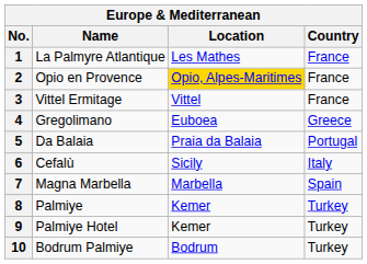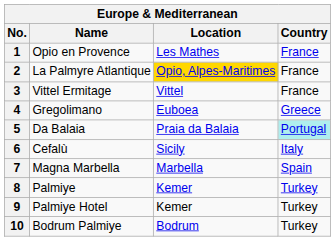 <table class="wikitable sortable">
 <tr>
 <th colspan="5">Europe & Mediterranean</th>
 </tr>
 <tr>
 <th>No.</th>
 <th>Name</th>
 <th>Location</th>
 <th>Country</th>
 </tr>
 <tr>
 <th>1</th>
-<td>La Palmyre Atlantique</td>
+<td>Opio en Provence</td>
 <td><a href='#'>Les Mathes</a></td>
 <td><a href='#'>France</a></td>
 </tr>
 <tr>
 <th>2</th>
-<td>Opio en Provence</td>
+<td>La Palmyre Atlantique</td>
 <td style="background: gold;"><a href='#'>Opio, Alpes-Maritimes</a></td>
 <td>France</td>
 </tr>
 <tr>
 <th>3</th>
 <td>Vittel Ermitage</td>
 <td><a href='#'>Vittel</a></td>
 <td>France</td>
 </tr>
 <tr>
 <th>4</th>
 <td>Gregolimano</td>
 <td><a href='#'>Euboea</a></td>
 <td><a href='#'>Greece</a></td>
 </tr>
 <tr>
 <th>5</th>
 <td>Da Balaia</td>
 <td><a href='#'>Praia da Balaia</a></td>
-<td><a href='#'>Portugal</a></td>
+<td style="background: paleturquoise;"><a href='#'>Portugal</a></td>
 </tr>
 <tr>
 <th>6</th>
 <td>Cefalù</td>
 <td><a href='#'>Sicily</a></td>
 <td><a href='#'>Italy</a></td>
 </tr>
 <tr>
 <th>7</th>
 <td>Magna Marbella</td>
 <td><a href='#'>Marbella</a></td>
 <td><a href='#'>Spain</a></td>
 </tr>
 <tr>
 <th>8</th>
 <td>Palmiye</td>
 <td><a href='#'>Kemer</a></td>
 <td><a href='#'>Turkey</a></td>
 </tr>
 <tr>
 <th>9</th>
 <td>Palmiye Hotel</td>
 <td>Kemer</td>
 <td>Turkey</td>
 </tr>
 <tr>
 <th>10</th>
 <td>Bodrum Palmiye</td>
 <td><a href='#'>Bodrum</a></td>
 <td>Turkey</td>
 </tr>
 </table>
